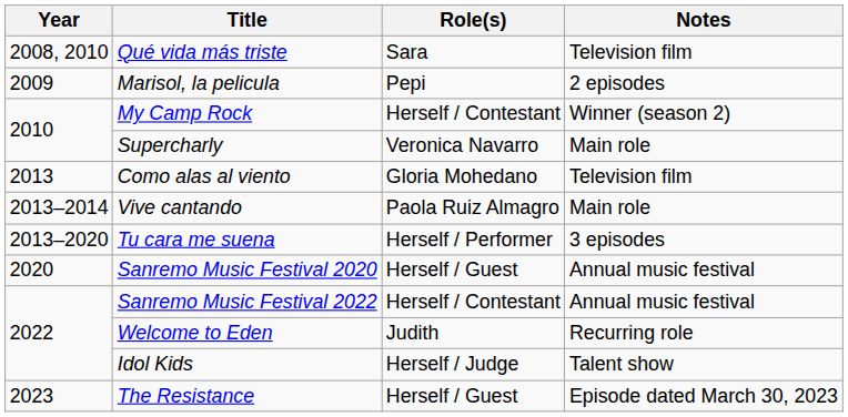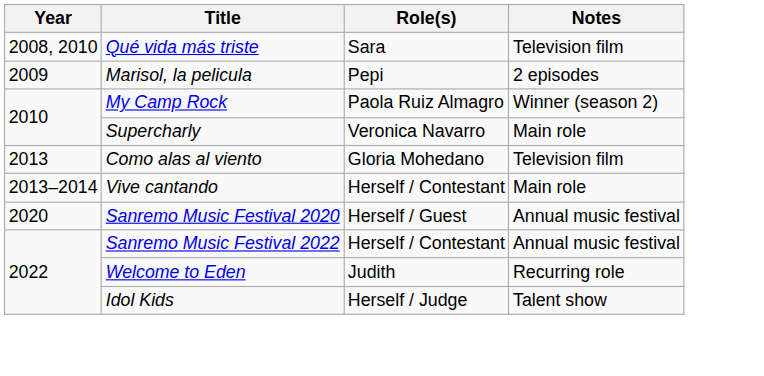 <table class="wikitable plainrowheaders sortable">
 <tr>
 <th scope="col">Year</th>
 <th scope="col">Title</th>
 <th scope="col">Role(s)</th>
 <th scope="col" class="unsortable">Notes</th>
 </tr>
 <tr>
 <td>2008, 2010</td>
 <td><em><a href='#'>Qué vida más triste</a></em></td>
 <td>Sara</td>
 <td>Television film</td>
 </tr>
 <tr>
 <td>2009</td>
 <td><em>Marisol, la pelicula</em></td>
 <td>Pepi</td>
 <td>2 episodes</td>
 </tr>
 <tr>
 <td rowspan="2">2010</td>
 <td><em><a href='#'>My Camp Rock</a></em></td>
-<td>Herself / Contestant</td>
+<td>Paola Ruiz Almagro</td>
 <td>Winner (season 2)</td>
 </tr>
 <tr>
 <td><em>Supercharly</em></td>
 <td>Veronica Navarro</td>
 <td>Main role</td>
 </tr>
 <tr>
 <td>2013</td>
 <td><em>Como alas al viento</em></td>
 <td>Gloria Mohedano</td>
 <td>Television film</td>
 </tr>
 <tr>
 <td>2013–2014</td>
 <td><em>Vive cantando</em></td>
-<td>Paola Ruiz Almagro</td>
+<td>Herself / Contestant</td>
 <td>Main role</td>
-</tr>
-<tr>
-<td>2013–2020</td>
-<td><em><a href='#'>Tu cara me suena</a></em></td>
-<td>Herself / Performer</td>
-<td>3 episodes</td>
 </tr>
 <tr>
 <td>2020</td>
 <td><em><a href='#'>Sanremo Music Festival 2020</a></em></td>
 <td>Herself / Guest</td>
 <td>Annual music festival</td>
 </tr>
 <tr>
 <td rowspan="3">2022</td>
 <td><em><a href='#'>Sanremo Music Festival 2022</a></em></td>
 <td>Herself / Contestant</td>
 <td>Annual music festival</td>
 </tr>
 <tr>
 <td><em><a href='#'>Welcome to Eden</a></em></td>
 <td>Judith</td>
 <td>Recurring role</td>
 </tr>
 <tr>
 <td><em>Idol Kids</em></td>
 <td>Herself / Judge</td>
 <td>Talent show</td>
 </tr>
-<tr>
-<td>2023</td>
-<td><em><a href='#'>The Resistance</a></em></td>
-<td>Herself / Guest</td>
-<td>Episode dated March 30, 2023</td>
-</tr>
 </table>
